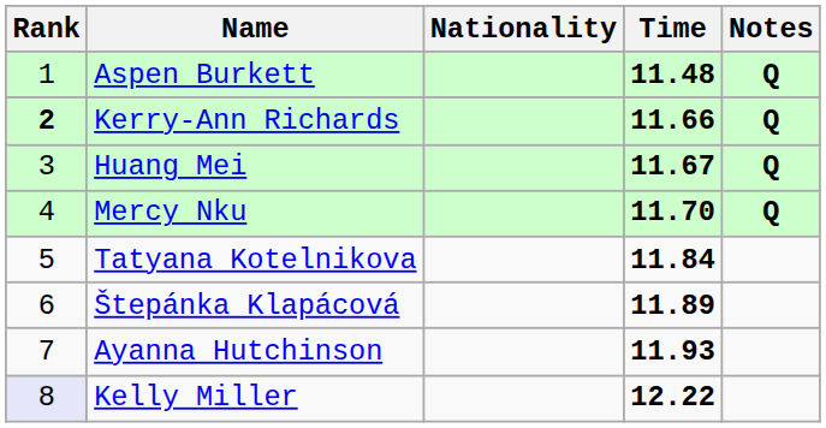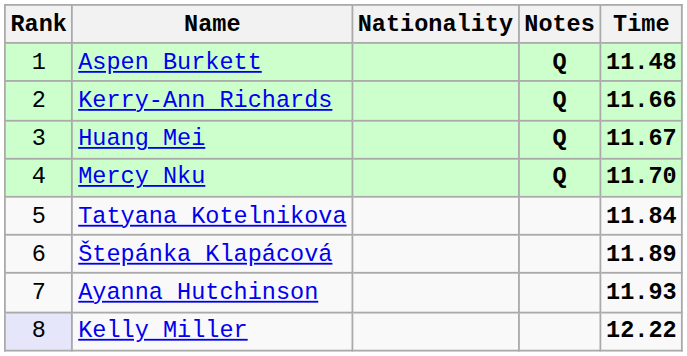 <table class="wikitable sortable" style="text-align:center">
 <tr>
 <th>Rank</th>
 <th>Name</th>
 <th>Nationality</th>
+<th>Notes</th>
 <th>Time</th>
-<th>Notes</th>
 </tr>
 <tr bgcolor=ccffcc>
 <td>1</td>
 <td align=left><a href='#'>Aspen Burkett</a></td>
 <td align=left></td>
+<td><strong>Q</strong></td>
 <td><strong>11.48</strong></td>
-<td><strong>Q</strong></td>
 </tr>
 <tr bgcolor=ccffcc>
-<td><strong>2</strong></td>
+<td>2</td>
 <td align=left><a href='#'>Kerry-Ann Richards</a></td>
 <td align=left></td>
+<td><strong>Q</strong></td>
 <td><strong>11.66</strong></td>
-<td><strong>Q</strong></td>
 </tr>
 <tr bgcolor=ccffcc>
 <td>3</td>
 <td align=left><a href='#'>Huang Mei</a></td>
 <td align=left></td>
+<td><strong>Q</strong></td>
 <td><strong>11.67</strong></td>
-<td><strong>Q</strong></td>
 </tr>
 <tr bgcolor=ccffcc>
 <td>4</td>
 <td align=left><a href='#'>Mercy Nku</a></td>
 <td align=left></td>
+<td><strong>Q</strong></td>
 <td><strong>11.70</strong></td>
-<td><strong>Q</strong></td>
 </tr>
 <tr>
 <td>5</td>
 <td align=left><a href='#'>Tatyana Kotelnikova</a></td>
 <td align=left></td>
+<td></td>
 <td><strong>11.84</strong></td>
-<td></td>
 </tr>
 <tr>
 <td>6</td>
 <td align=left><a href='#'>Štepánka Klapácová</a></td>
 <td align=left></td>
+<td></td>
 <td><strong>11.89</strong></td>
-<td></td>
 </tr>
 <tr>
 <td>7</td>
 <td align=left><a href='#'>Ayanna Hutchinson</a></td>
 <td align=left></td>
+<td></td>
 <td><strong>11.93</strong></td>
-<td></td>
 </tr>
 <tr>
 <td style="background: lavender;">8</td>
 <td align=left><a href='#'>Kelly Miller</a></td>
 <td align=left></td>
+<td></td>
 <td><strong>12.22</strong></td>
-<td></td>
 </tr>
 </table>
